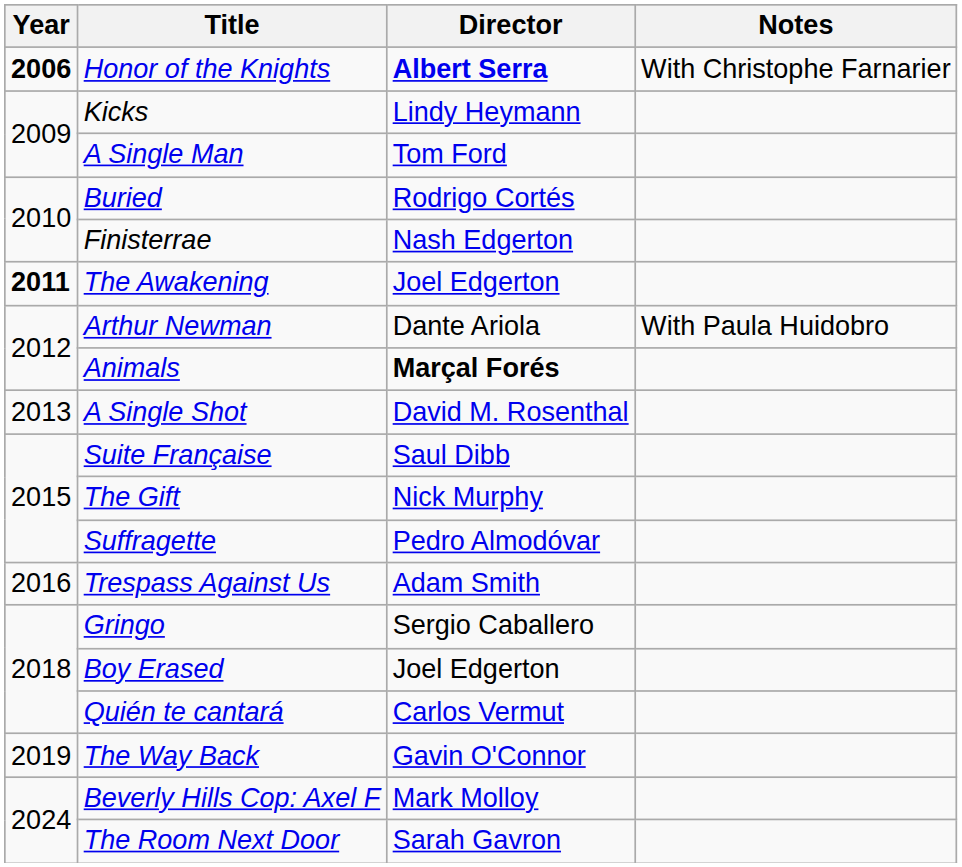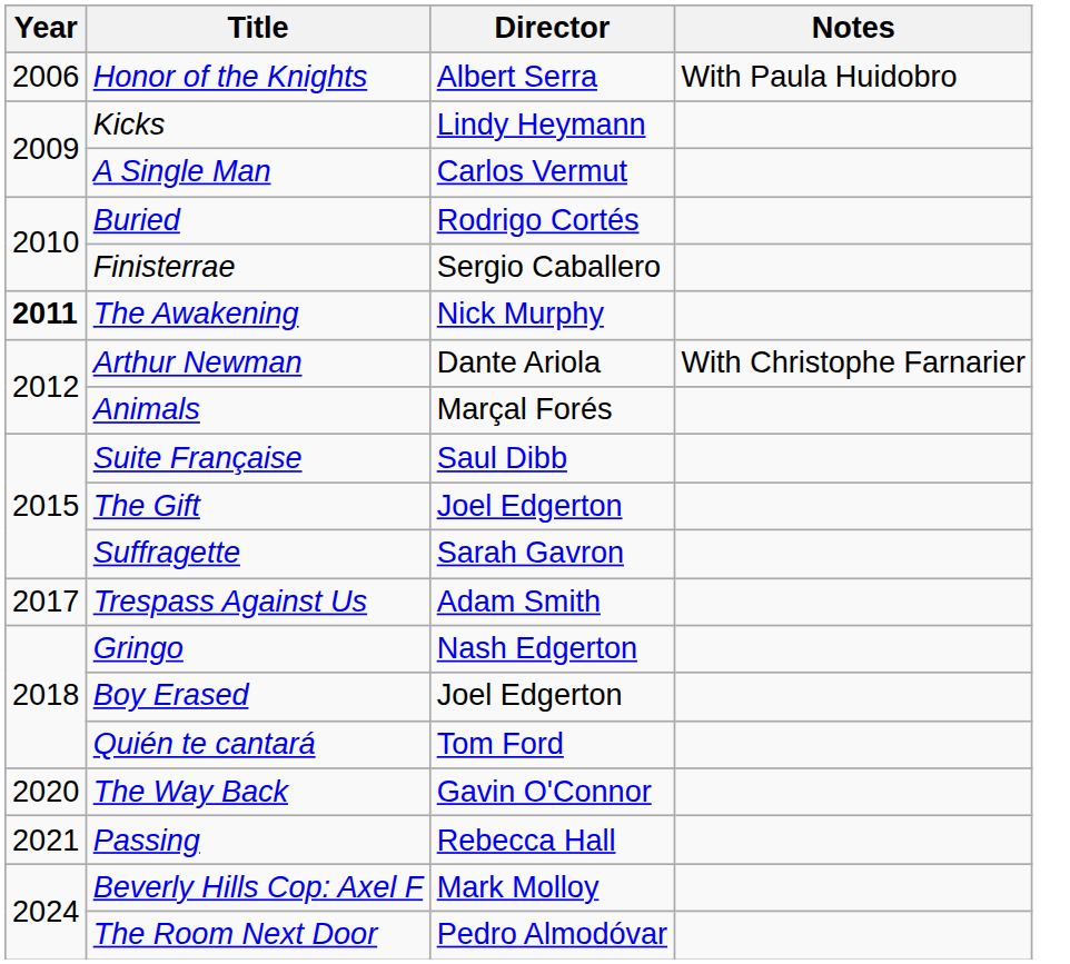 <table class="wikitable">
 <tr>
 <th>Year</th>
 <th>Title</th>
 <th>Director</th>
 <th>Notes</th>
 </tr>
 <tr>
-<td><strong>2006</strong></td>
+<td>2006</td>
 <td><em><a href='#'>Honor of the Knights</a></em></td>
-<td><strong><a href='#'>Albert Serra</a></strong></td>
-<td>With Christophe Farnarier</td>
+<td><a href='#'>Albert Serra</a></td>
+<td>With Paula Huidobro</td>
 </tr>
 <tr>
 <td rowspan=2>2009</td>
 <td><em>Kicks</em></td>
 <td><a href='#'>Lindy Heymann</a></td>
 <td></td>
 </tr>
 <tr>
 <td><em><a href='#'>A Single Man</a></em></td>
-<td><a href='#'>Tom Ford</a></td>
+<td><a href='#'>Carlos Vermut</a></td>
 <td></td>
 </tr>
 <tr>
 <td rowspan=2>2010</td>
 <td><em><a href='#'>Buried</a></em></td>
 <td><a href='#'>Rodrigo Cortés</a></td>
 <td></td>
 </tr>
 <tr>
 <td><em>Finisterrae</em></td>
-<td><a href='#'>Nash Edgerton</a></td>
+<td>Sergio Caballero</td>
 <td></td>
 </tr>
 <tr>
 <td><strong>2011</strong></td>
 <td><em><a href='#'>The Awakening</a></em></td>
-<td><a href='#'>Joel Edgerton</a></td>
+<td><a href='#'>Nick Murphy</a></td>
 <td></td>
 </tr>
 <tr>
 <td rowspan=2>2012</td>
 <td><em><a href='#'>Arthur Newman</a></em></td>
 <td>Dante Ariola</td>
-<td>With Paula Huidobro</td>
+<td>With Christophe Farnarier</td>
 </tr>
 <tr>
 <td><em><a href='#'>Animals</a></em></td>
-<td><strong>Marçal Forés</strong></td>
-<td></td>
-</tr>
-<tr>
-<td>2013</td>
-<td><em><a href='#'>A Single Shot</a></em></td>
-<td><a href='#'>David M. Rosenthal</a></td>
+<td>Marçal Forés</td>
 <td></td>
 </tr>
 <tr>
 <td rowspan=3>2015</td>
 <td><em><a href='#'>Suite Française</a></em></td>
 <td><a href='#'>Saul Dibb</a></td>
 <td></td>
 </tr>
 <tr>
 <td><em><a href='#'>The Gift</a></em></td>
-<td><a href='#'>Nick Murphy</a></td>
+<td><a href='#'>Joel Edgerton</a></td>
 <td></td>
 </tr>
 <tr>
 <td><em><a href='#'>Suffragette</a></em></td>
-<td><a href='#'>Pedro Almodóvar</a></td>
+<td><a href='#'>Sarah Gavron</a></td>
 <td></td>
 </tr>
 <tr>
-<td>2016</td>
+<td>2017</td>
 <td><em><a href='#'>Trespass Against Us</a></em></td>
 <td><a href='#'>Adam Smith</a></td>
 <td></td>
 </tr>
 <tr>
 <td rowspan=3>2018</td>
 <td><em><a href='#'>Gringo</a></em></td>
-<td>Sergio Caballero</td>
+<td><a href='#'>Nash Edgerton</a></td>
 <td></td>
 </tr>
 <tr>
 <td><em><a href='#'>Boy Erased</a></em></td>
 <td>Joel Edgerton</td>
 <td></td>
 </tr>
 <tr>
 <td><em><a href='#'>Quién te cantará</a></em></td>
-<td><a href='#'>Carlos Vermut</a></td>
+<td><a href='#'>Tom Ford</a></td>
 <td></td>
 </tr>
 <tr>
-<td>2019</td>
+<td>2020</td>
 <td><em><a href='#'>The Way Back</a></em></td>
 <td><a href='#'>Gavin O'Connor</a></td>
+<td></td>
+</tr>
+<tr>
+<td>2021</td>
+<td><em><a href='#'>Passing</a></em></td>
+<td><a href='#'>Rebecca Hall</a></td>
 <td></td>
 </tr>
 <tr>
 <td rowspan=2>2024</td>
 <td><em><a href='#'>Beverly Hills Cop: Axel F</a></em></td>
 <td><a href='#'>Mark Molloy</a></td>
 <td></td>
 </tr>
 <tr>
 <td><em><a href='#'>The Room Next Door</a></em></td>
-<td><a href='#'>Sarah Gavron</a></td>
+<td><a href='#'>Pedro Almodóvar</a></td>
 <td></td>
 </tr>
 </table>
